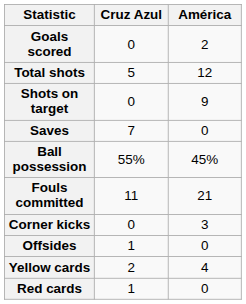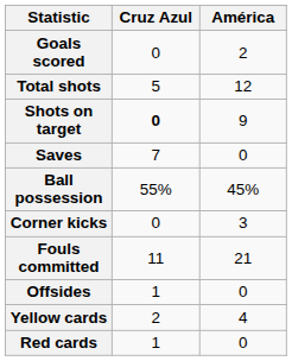 <table class="wikitable plainrowheaders" style="text-align:center">
 <tr>
 <th scope="col" style="width:100px">Statistic</th>
 <th scope="col" style="width:80px">Cruz Azul</th>
 <th scope="col" style="width:80px">América</th>
 </tr>
 <tr>
 <th scope=row>Goals scored</th>
 <td>0</td>
 <td>2</td>
 </tr>
 <tr>
 <th scope=row>Total shots</th>
 <td>5</td>
 <td>12</td>
 </tr>
 <tr>
 <th scope=row>Shots on target</th>
-<td>0</td>
+<td><strong>0</strong></td>
 <td>9</td>
 </tr>
 <tr>
 <th scope=row>Saves</th>
 <td>7</td>
 <td>0</td>
 </tr>
 <tr>
 <th scope=row>Ball possession</th>
 <td>55%</td>
 <td>45%</td>
 </tr>
 <tr>
+<th scope=row>Corner kicks</th>
+<td>0</td>
+<td>3</td>
+</tr>
+<tr>
 <th scope=row>Fouls committed</th>
 <td>11</td>
 <td>21</td>
-</tr>
-<tr>
-<th scope=row>Corner kicks</th>
-<td>0</td>
-<td>3</td>
 </tr>
 <tr>
 <th scope=row>Offsides</th>
 <td>1</td>
 <td>0</td>
 </tr>
 <tr>
 <th scope=row>Yellow cards</th>
 <td>2</td>
 <td>4</td>
 </tr>
 <tr>
 <th scope=row>Red cards</th>
 <td>1</td>
 <td>0</td>
 </tr>
 </table>
